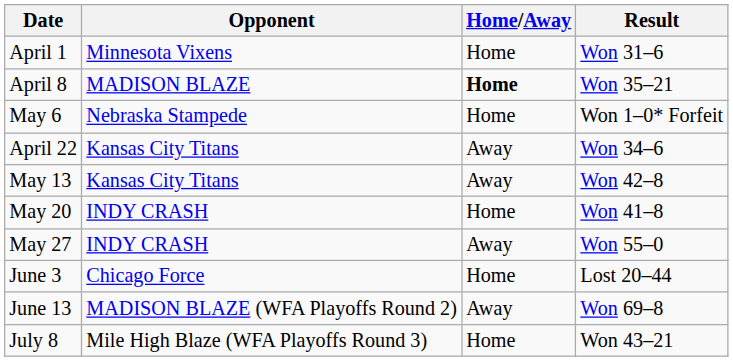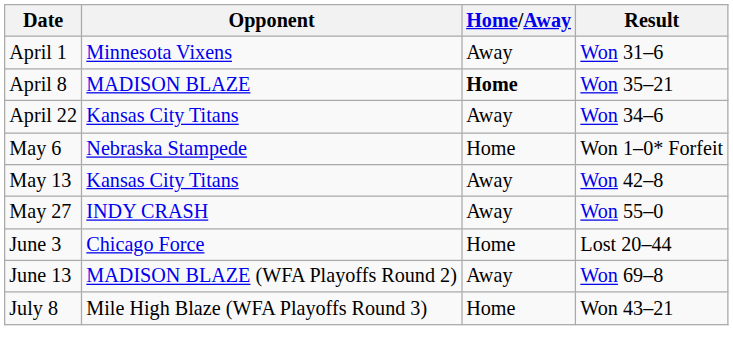 <table class="wikitable">
 <tr>
 <th>Date</th>
 <th>Opponent</th>
 <th><a href='#'>Home</a>/<a href='#'>Away</a></th>
 <th>Result</th>
 </tr>
 <tr>
 <td>April 1</td>
 <td><a href='#'>Minnesota Vixens</a></td>
-<td>Home</td>
+<td>Away</td>
 <td><a href='#'>Won</a> 31–6</td>
 </tr>
 <tr>
 <td>April 8</td>
 <td><a href='#'>MADISON BLAZE</a></td>
 <td><strong>Home</strong></td>
 <td><a href='#'>Won</a> 35–21</td>
 </tr>
 <tr>
+<td>April 22</td>
+<td><a href='#'>Kansas City Titans</a></td>
+<td>Away</td>
+<td><a href='#'>Won</a> 34–6</td>
+</tr>
+<tr>
 <td>May 6</td>
 <td><a href='#'>Nebraska Stampede</a></td>
 <td>Home</td>
 <td>Won 1–0* Forfeit</td>
 </tr>
 <tr>
-<td>April 22</td>
-<td><a href='#'>Kansas City Titans</a></td>
-<td>Away</td>
-<td><a href='#'>Won</a> 34–6</td>
-</tr>
-<tr>
 <td>May 13</td>
 <td><a href='#'>Kansas City Titans</a></td>
 <td>Away</td>
 <td><a href='#'>Won</a> 42–8</td>
-</tr>
-<tr>
-<td>May 20</td>
-<td><a href='#'>INDY CRASH</a></td>
-<td>Home</td>
-<td><a href='#'>Won</a> 41–8</td>
 </tr>
 <tr>
 <td>May 27</td>
 <td><a href='#'>INDY CRASH</a></td>
 <td>Away</td>
 <td><a href='#'>Won</a> 55–0</td>
 </tr>
 <tr>
 <td>June 3</td>
 <td><a href='#'>Chicago Force</a></td>
 <td>Home</td>
 <td>Lost 20–44</td>
 </tr>
 <tr>
 <td>June 13</td>
 <td><a href='#'>MADISON BLAZE</a> (WFA Playoffs Round 2)</td>
 <td>Away</td>
 <td><a href='#'>Won</a> 69–8</td>
 </tr>
 <tr>
 <td>July 8</td>
 <td>Mile High Blaze (WFA Playoffs Round 3)</td>
 <td>Home</td>
 <td>Won 43–21</td>
 </tr>
 </table>
